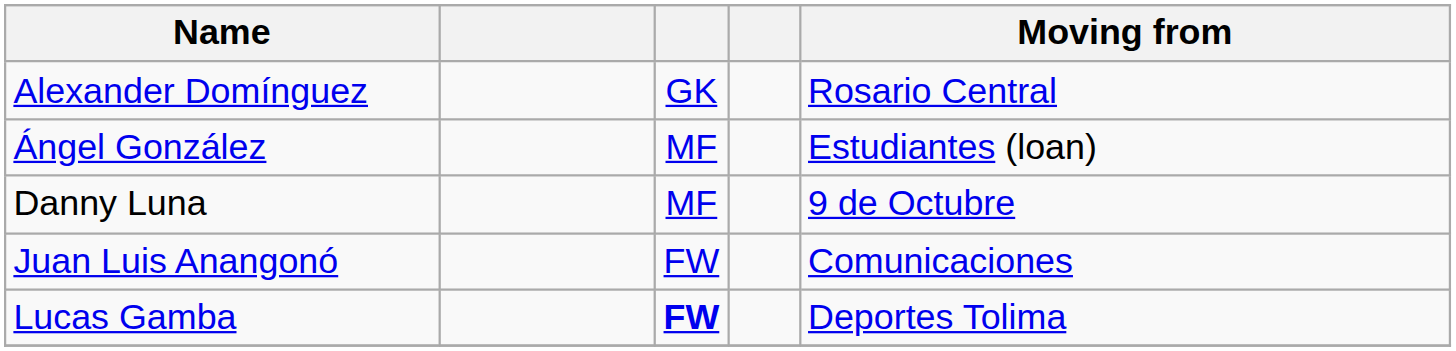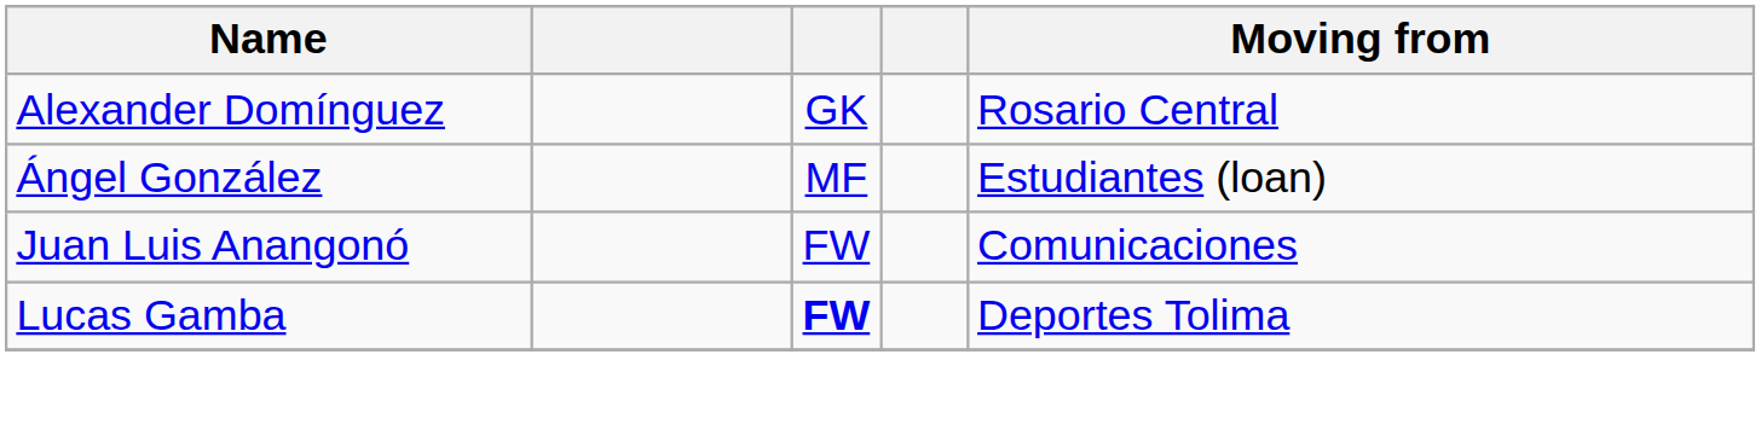 <table class="wikitable" style="text-align: center;">
 <tr>
 </tr>
 <tr>
 <th width=30% align="center">Name</th>
 <th width=15% align="center"></th>
 <th width=5% align="center"></th>
 <th width=5% align="center"></th>
 <th width=45% align="center">Moving from</th>
 </tr>
 <tr>
 <td align=left><a href='#'>Alexander Domínguez</a></td>
 <td></td>
 <td><a href='#'>GK</a></td>
 <td></td>
 <td align=left><a href='#'>Rosario Central</a> </td>
 </tr>
 <tr>
 <td align=left><a href='#'>Ángel González</a></td>
 <td></td>
 <td><a href='#'>MF</a></td>
 <td></td>
 <td align=left><a href='#'>Estudiantes</a>  (loan)</td>
 </tr>
 <tr>
-<td align=left>Danny Luna</td>
-<td></td>
-<td><a href='#'>MF</a></td>
-<td></td>
-<td align=left><a href='#'>9 de Octubre</a> </td>
-</tr>
-<tr>
 <td align=left><a href='#'>Juan Luis Anangonó</a></td>
 <td></td>
 <td><a href='#'>FW</a></td>
 <td></td>
 <td align=left><a href='#'>Comunicaciones</a> </td>
 </tr>
 <tr>
 <td align=left><a href='#'>Lucas Gamba</a></td>
 <td></td>
 <td><strong><a href='#'>FW</a></strong></td>
 <td></td>
 <td align=left><a href='#'>Deportes Tolima</a> </td>
 </tr>
 <tr>
 </tr>
 </table>
